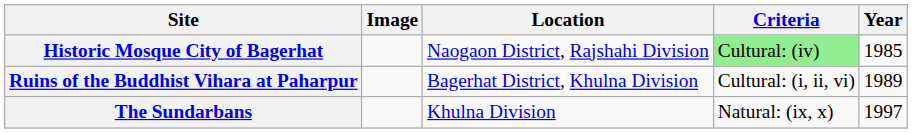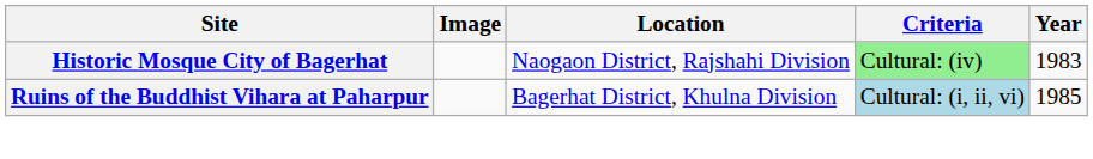 <table class="wikitable sortable">
 <tr>
 <th scope="col">Site</th>
 <th class="unsortable" scope="col">Image</th>
 <th scope="col">Location</th>
 <th scope="col"><a href='#'>Criteria</a></th>
 <th scope="col">Year</th>
 </tr>
 <tr>
 <th scope="row"><a href='#'>Historic Mosque City of Bagerhat</a></th>
 <td></td>
 <td><a href='#'>Naogaon District</a>, <a href='#'>Rajshahi Division</a><br><small></small></td>
 <td style="background: lightgreen;">Cultural: (iv)</td>
-<td>1985</td>
+<td>1983</td>
 </tr>
 <tr>
 <th scope="row"><a href='#'>Ruins of the Buddhist Vihara at Paharpur</a></th>
 <td></td>
 <td><a href='#'>Bagerhat District</a>, <a href='#'>Khulna Division</a><br><small></small></td>
-<td>Cultural: (i, ii, vi)</td>
-<td>1989</td>
-</tr>
-<tr>
-<th scope="row"><a href='#'>The Sundarbans</a></th>
-<td></td>
-<td><a href='#'>Khulna Division</a><br><small></small></td>
-<td>Natural: (ix, x)</td>
-<td>1997</td>
+<td style="background: lightblue;">Cultural: (i, ii, vi)</td>
+<td>1985</td>
 </tr>
 </table>
